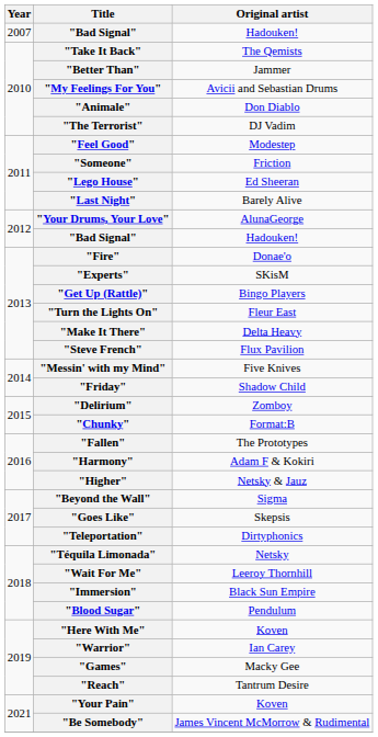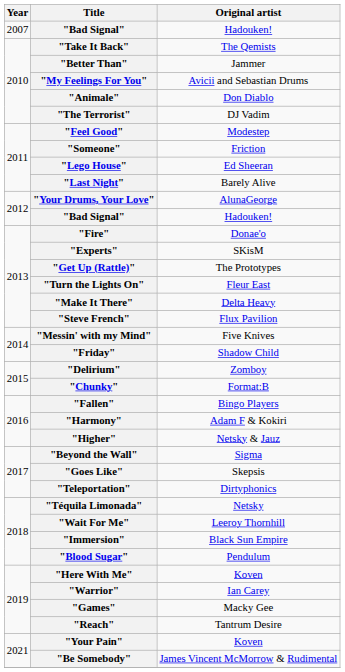 <table class="wikitable plainrowheaders" style="text-align:center;">
 <tr>
 <th scope="col">Year</th>
 <th scope="col">Title</th>
 <th scope="col">Original artist</th>
 </tr>
 <tr>
 <td>2007</td>
 <th scope="row">"Bad Signal"</th>
 <td><a href='#'>Hadouken!</a></td>
 </tr>
 <tr>
 <td rowspan="5">2010</td>
 <th scope="row">"Take It Back"</th>
 <td><a href='#'>The Qemists</a> </td>
 </tr>
 <tr>
 <th scope="row">"Better Than"</th>
 <td>Jammer</td>
 </tr>
 <tr>
 <th scope="row">"<a href='#'>My Feelings For You</a>"</th>
 <td><a href='#'>Avicii</a> and Sebastian Drums</td>
 </tr>
 <tr>
 <th scope="row">"Animale"</th>
 <td><a href='#'>Don Diablo</a> </td>
 </tr>
 <tr>
 <th scope="row">"The Terrorist"</th>
 <td>DJ Vadim</td>
 </tr>
 <tr>
 <td rowspan="4">2011</td>
 <th scope="row">"<a href='#'>Feel Good</a>"</th>
 <td><a href='#'>Modestep</a></td>
 </tr>
 <tr>
 <th scope="row">"Someone"</th>
 <td><a href='#'>Friction</a> </td>
 </tr>
 <tr>
 <th scope="row">"<a href='#'>Lego House</a>"</th>
 <td><a href='#'>Ed Sheeran</a></td>
 </tr>
 <tr>
 <th scope="row">"<a href='#'>Last Night</a>"</th>
 <td>Barely Alive </td>
 </tr>
 <tr>
 <td rowspan="2">2012</td>
 <th scope="row">"<a href='#'>Your Drums, Your Love</a>"</th>
 <td><a href='#'>AlunaGeorge</a></td>
 </tr>
 <tr>
 <th scope="row">"Bad Signal"</th>
 <td><a href='#'>Hadouken!</a></td>
 </tr>
 <tr>
 <td rowspan="6">2013</td>
 <th scope="row">"Fire"</th>
 <td><a href='#'>Donae'o</a></td>
 </tr>
 <tr>
 <th scope="row">"Experts"</th>
 <td>SKisM</td>
 </tr>
 <tr>
 <th scope="row">"<a href='#'>Get Up (Rattle)</a>"</th>
-<td><a href='#'>Bingo Players</a> </td>
+<td>The Prototypes </td>
 </tr>
 <tr>
 <th scope="row">"Turn the Lights On"</th>
 <td><a href='#'>Fleur East</a></td>
 </tr>
 <tr>
 <th scope="row">"Make It There"</th>
 <td><a href='#'>Delta Heavy</a> </td>
 </tr>
 <tr>
 <th scope="row">"Steve French"</th>
 <td><a href='#'>Flux Pavilion</a></td>
 </tr>
 <tr>
 <td rowspan="2">2014</td>
 <th scope="row">"Messin' with my Mind"</th>
 <td>Five Knives</td>
 </tr>
 <tr>
 <th scope="row">"Friday"</th>
 <td><a href='#'>Shadow Child</a> </td>
 </tr>
 <tr>
 <td rowspan="2">2015</td>
 <th scope="row">"Delirium"</th>
 <td><a href='#'>Zomboy</a> </td>
 </tr>
 <tr>
 <th scope="row">"<a href='#'>Chunky</a>"</th>
 <td><a href='#'>Format:B</a></td>
 </tr>
 <tr>
 <td rowspan="3">2016</td>
 <th scope="row">"Fallen" </th>
-<td>The Prototypes </td>
+<td><a href='#'>Bingo Players</a> </td>
 </tr>
 <tr>
 <th scope="row">"Harmony"</th>
 <td><a href='#'>Adam F</a> & Kokiri </td>
 </tr>
 <tr>
 <th scope="row">"Higher"</th>
 <td><a href='#'>Netsky</a> & <a href='#'>Jauz</a></td>
 </tr>
 <tr>
 <td rowspan="3">2017</td>
 <th scope="row">"Beyond the Wall"</th>
 <td><a href='#'>Sigma</a></td>
 </tr>
 <tr>
 <th scope="row">"Goes Like"</th>
 <td>Skepsis</td>
 </tr>
 <tr>
 <th scope="row">"Teleportation"</th>
 <td><a href='#'>Dirtyphonics</a></td>
 </tr>
 <tr>
 <td rowspan="4">2018</td>
 <th scope="row">"Téquila Limonada"</th>
 <td><a href='#'>Netsky</a> </td>
 </tr>
 <tr>
 <th scope="row">"Wait For Me"</th>
 <td><a href='#'>Leeroy Thornhill</a></td>
 </tr>
 <tr>
 <th scope="row">"Immersion"</th>
 <td><a href='#'>Black Sun Empire</a> </td>
 </tr>
 <tr>
 <th scope="row">"<a href='#'>Blood Sugar</a>"</th>
 <td><a href='#'>Pendulum</a></td>
 </tr>
 <tr>
 <td rowspan="4">2019</td>
 <th scope="row">"Here With Me"</th>
 <td><a href='#'>Koven</a> </td>
 </tr>
 <tr>
 <th scope="row">"Warrior"</th>
 <td><a href='#'>Ian Carey</a> </td>
 </tr>
 <tr>
 <th scope="row">"Games"</th>
 <td>Macky Gee</td>
 </tr>
 <tr>
 <th scope="row">"Reach"</th>
 <td>Tantrum Desire</td>
 </tr>
 <tr>
 <td rowspan="2">2021</td>
 <th scope="row">"Your Pain"</th>
 <td><a href='#'>Koven</a></td>
 </tr>
 <tr>
 <th scope="row">"Be Somebody"</th>
 <td><a href='#'>James Vincent McMorrow</a> & <a href='#'>Rudimental</a></td>
 </tr>
 <tr>
 </tr>
 </table>
